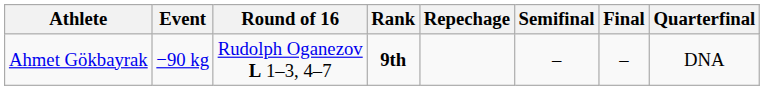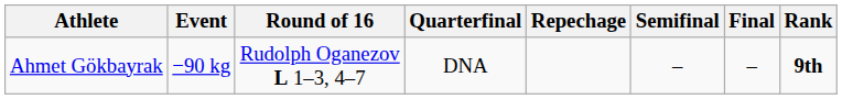 <table class="wikitable">
 <tr>
 <th>Athlete</th>
 <th>Event</th>
 <th>Round of 16</th>
-<th>Rank</th>
+<th>Quarterfinal</th>
 <th>Repechage</th>
 <th>Semifinal</th>
 <th>Final</th>
-<th>Quarterfinal</th>
+<th>Rank</th>
 </tr>
 <tr align=center>
 <td align=left><a href='#'>Ahmet Gökbayrak</a></td>
 <td><a href='#'>−90 kg</a></td>
 <td> <a href='#'>Rudolph Oganezov</a><br><strong>L</strong> 1–3, 4–7</td>
-<td><strong>9th</strong></td>
+<td>DNA</td>
 <td></td>
 <td>–</td>
 <td>–</td>
-<td>DNA</td>
+<td><strong>9th</strong></td>
 </tr>
 </table>
